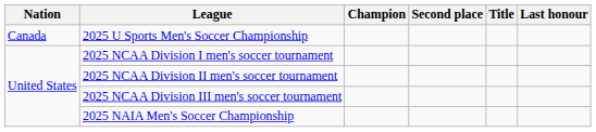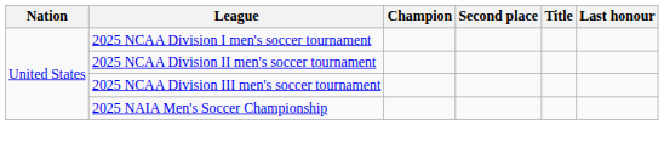 <table class="wikitable sortable">
 <tr>
 <th>Nation</th>
 <th>League</th>
 <th>Champion</th>
 <th>Second place</th>
 <th data-sort-type="number">Title</th>
 <th>Last honour</th>
-</tr>
-<tr>
-<td> <a href='#'>Canada</a></td>
-<td><a href='#'>2025 U Sports Men's Soccer Championship</a></td>
-<td><strong> </strong></td>
-<td></td>
-<td></td>
-<td></td>
 </tr>
 <tr>
 <td rowspan=4> <a href='#'>United States</a></td>
 <td><a href='#'>2025 NCAA Division I men's soccer tournament</a></td>
 <td><strong> </strong></td>
 <td></td>
 <td></td>
 <td></td>
 </tr>
 <tr>
 <td><a href='#'>2025 NCAA Division II men's soccer tournament</a></td>
 <td><strong> </strong></td>
 <td></td>
 <td></td>
 <td></td>
 </tr>
 <tr>
 <td><a href='#'>2025 NCAA Division III men's soccer tournament</a></td>
 <td><strong> </strong></td>
 <td></td>
 <td></td>
 <td></td>
 </tr>
 <tr>
 <td><a href='#'>2025 NAIA Men's Soccer Championship</a></td>
 <td><strong> </strong></td>
 <td></td>
 <td></td>
 <td></td>
 </tr>
 </table>
